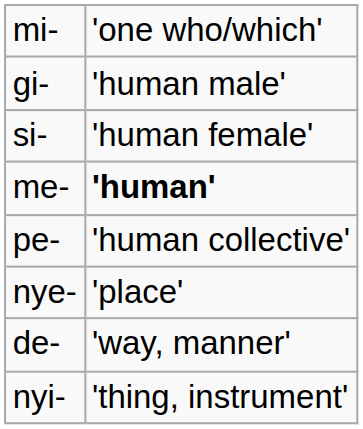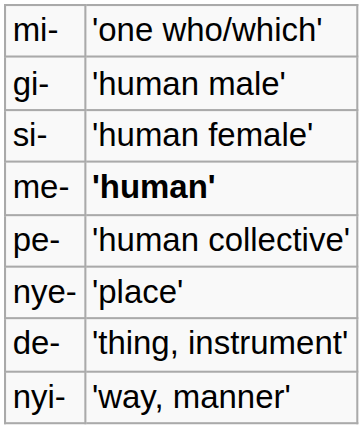 <table class="wikitable">
 <tr>
 <td>mi-</td>
 <td>'one who/which'</td>
 </tr>
 <tr>
 <td>gi-</td>
 <td>'human male'</td>
 </tr>
 <tr>
 <td>si-</td>
 <td>'human female'</td>
 </tr>
 <tr>
 <td>me-</td>
 <td><strong>'human'</strong></td>
 </tr>
 <tr>
 <td>pe-</td>
 <td>'human collective'</td>
 </tr>
 <tr>
 <td>nye-</td>
 <td>'place'</td>
 </tr>
 <tr>
 <td>de-</td>
-<td>'way, manner'</td>
+<td>'thing, instrument'</td>
 </tr>
 <tr>
 <td>nyi-</td>
-<td>'thing, instrument'</td>
+<td>'way, manner'</td>
 </tr>
 </table>
